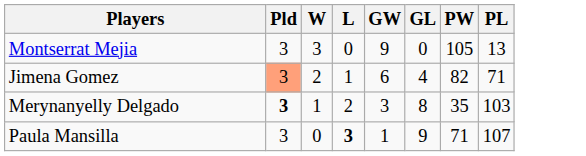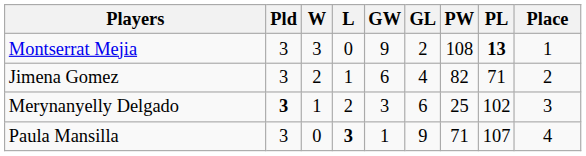 <table class=wikitable style="text-align:center">
 <tr>
 <th width=220>Players</th>
 <th width=20>Pld</th>
 <th width=20>W</th>
 <th width=20>L</th>
 <th width=20>GW</th>
 <th width=20>GL</th>
 <th width=20>PW</th>
 <th width=20>PL</th>
+<th width=50>Place</th>
 </tr>
 <tr>
 <td align=left> <a href='#'>Montserrat Mejia</a></td>
 <td>3</td>
 <td>3</td>
 <td>0</td>
 <td>9</td>
-<td>0</td>
-<td>105</td>
-<td>13</td>
+<td>2</td>
+<td>108</td>
+<td><strong>13</strong></td>
+<td>1</td>
 </tr>
 <tr>
 <td align=left> Jimena Gomez</td>
-<td style="background: lightsalmon;">3</td>
+<td>3</td>
 <td>2</td>
 <td>1</td>
 <td>6</td>
 <td>4</td>
 <td>82</td>
 <td>71</td>
+<td>2</td>
 </tr>
 <tr>
 <td align=left> Merynanyelly Delgado</td>
 <td><strong>3</strong></td>
 <td>1</td>
 <td>2</td>
 <td>3</td>
-<td>8</td>
-<td>35</td>
-<td>103</td>
+<td>6</td>
+<td>25</td>
+<td>102</td>
+<td>3</td>
 </tr>
 <tr>
 <td align=left> Paula Mansilla</td>
 <td>3</td>
 <td>0</td>
 <td><strong>3</strong></td>
 <td>1</td>
 <td>9</td>
 <td>71</td>
 <td>107</td>
+<td>4</td>
 </tr>
 </table>
